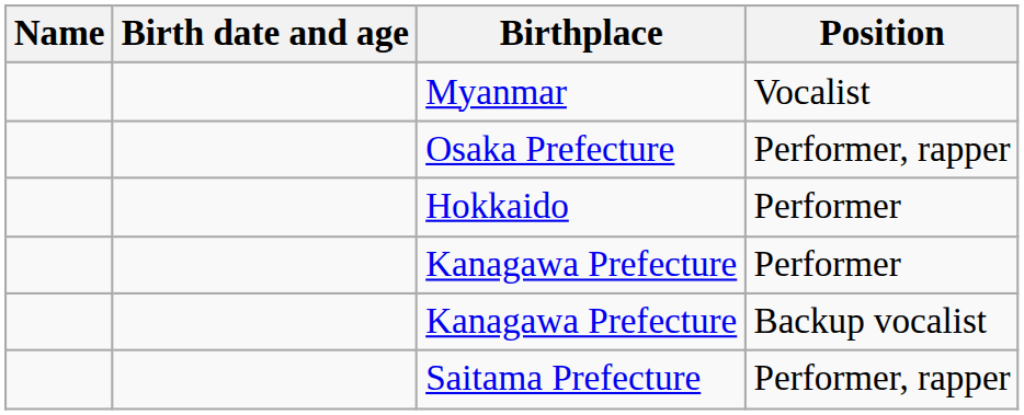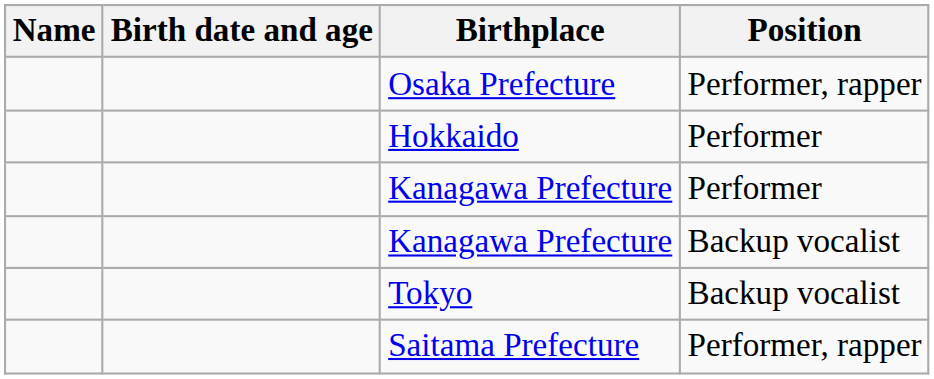 <table class="wikitable">
 <tr>
 <th>Name</th>
 <th>Birth date and age</th>
 <th>Birthplace</th>
 <th>Position</th>
-</tr>
-<tr>
-<td></td>
-<td></td>
-<td><a href='#'>Myanmar</a></td>
-<td>Vocalist</td>
 </tr>
 <tr>
 <td></td>
 <td></td>
 <td><a href='#'>Osaka Prefecture</a></td>
 <td>Performer, rapper</td>
 </tr>
 <tr>
 <td></td>
 <td></td>
 <td><a href='#'>Hokkaido</a></td>
 <td>Performer</td>
 </tr>
 <tr>
 <td></td>
 <td></td>
 <td><a href='#'>Kanagawa Prefecture</a></td>
 <td>Performer</td>
 </tr>
 <tr>
 <td></td>
 <td></td>
 <td><a href='#'>Kanagawa Prefecture</a></td>
 <td>Backup vocalist</td>
 </tr>
 <tr>
 <td></td>
 <td></td>
+<td><a href='#'>Tokyo</a></td>
+<td>Backup vocalist</td>
+</tr>
+<tr>
+<td></td>
+<td></td>
 <td><a href='#'>Saitama Prefecture</a></td>
 <td>Performer, rapper</td>
 </tr>
 </table>
